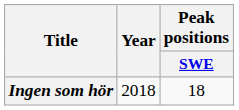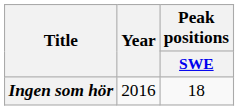 <table class="wikitable plainrowheaders" style="text-align:center">
 <tr>
 <th scope="col" rowspan="2">Title</th>
 <th scope="col" rowspan="2">Year</th>
 <th scope="col" colspan="1">Peak positions</th>
 </tr>
 <tr>
 <th scope="col" style="width:3em;font-size:90%;"><a href='#'>SWE</a><br></th>
 </tr>
 <tr>
 <th scope="row"><em>Ingen som hör</em></th>
-<td>2018</td>
+<td>2016</td>
 <td>18</td>
 </tr>
 </table>
